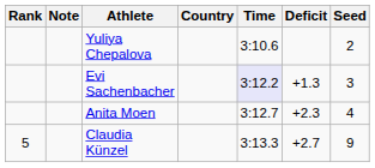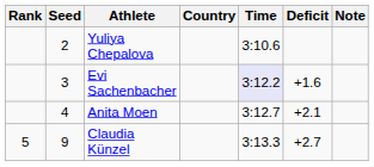 <table class="wikitable sortable" style="text-align:center" width="60%">
 <tr>
 <th>Rank</th>
-<th>Note</th>
+<th>Seed</th>
 <th>Athlete</th>
 <th>Country</th>
 <th>Time</th>
 <th>Deficit</th>
-<th>Seed</th>
+<th>Note</th>
 </tr>
 <tr>
 <td></td>
-<td></td>
+<td>2</td>
 <td align=left><a href='#'>Yuliya Chepalova</a></td>
 <td align=left></td>
 <td>3:10.6</td>
 <td></td>
-<td>2</td>
+<td></td>
 </tr>
 <tr>
 <td></td>
-<td></td>
+<td>3</td>
 <td align=left><a href='#'>Evi Sachenbacher</a></td>
 <td align=left></td>
 <td style="background: lavender;">3:12.2</td>
-<td>+1.3</td>
-<td>3</td>
+<td>+1.6</td>
+<td></td>
 </tr>
 <tr>
 <td></td>
-<td></td>
+<td>4</td>
 <td align=left><a href='#'>Anita Moen</a></td>
 <td align=left></td>
 <td>3:12.7</td>
-<td>+2.3</td>
-<td>4</td>
+<td>+2.1</td>
+<td></td>
 </tr>
 <tr>
 <td>5</td>
-<td></td>
+<td>9</td>
 <td align=left><a href='#'>Claudia Künzel</a></td>
 <td align=left></td>
 <td>3:13.3</td>
 <td>+2.7</td>
-<td>9</td>
+<td></td>
 </tr>
 </table>
